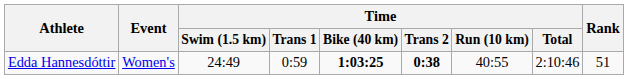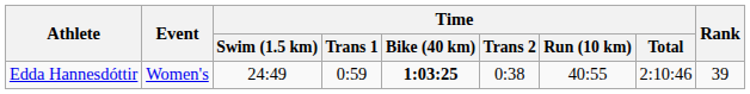 <table class=wikitable style="font-size:90%;text-align:center">
 <tr>
 <th rowspan=2>Athlete</th>
 <th rowspan=2>Event</th>
 <th colspan=6>Time</th>
 <th rowspan=2>Rank</th>
 </tr>
 <tr style="font-size:95%">
 <th>Swim (1.5 km)</th>
 <th>Trans 1</th>
 <th>Bike (40 km)</th>
 <th>Trans 2</th>
 <th>Run (10 km)</th>
 <th>Total</th>
 </tr>
 <tr>
 <td align=left><a href='#'>Edda Hannesdóttir</a></td>
 <td align=left><a href='#'>Women's</a></td>
 <td>24:49</td>
 <td>0:59</td>
 <td><strong>1:03:25</strong></td>
-<td><strong>0:38</strong></td>
+<td>0:38</td>
 <td>40:55</td>
 <td>2:10:46</td>
-<td>51</td>
+<td>39</td>
 </tr>
 </table>
